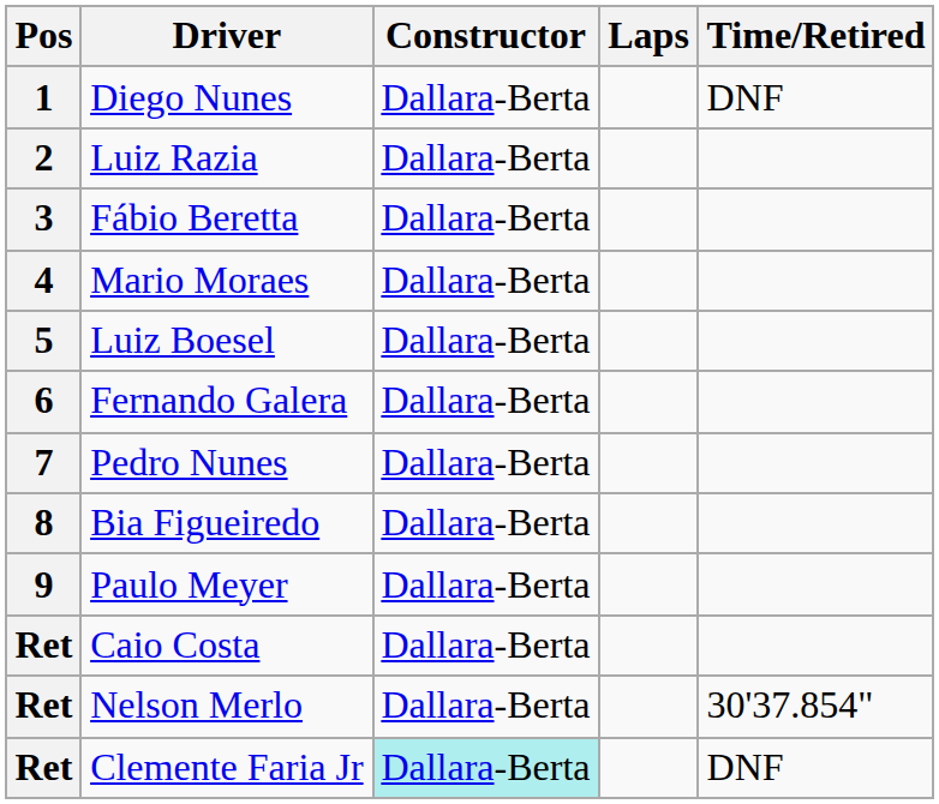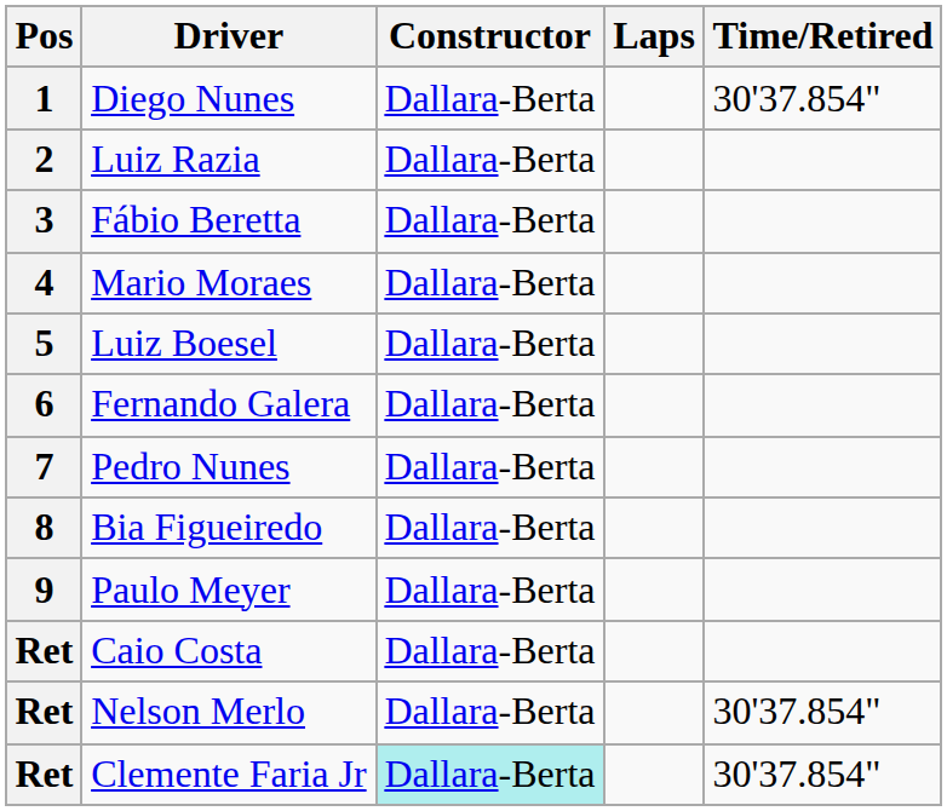 <table class="wikitable">
 <tr>
 <th>Pos</th>
 <th>Driver</th>
 <th>Constructor</th>
 <th>Laps</th>
 <th>Time/Retired</th>
 </tr>
 <tr>
 <th>1</th>
 <td> <a href='#'>Diego Nunes</a></td>
 <td><a href='#'>Dallara</a>-Berta</td>
 <td></td>
-<td>DNF</td>
+<td>30'37.854"</td>
 </tr>
 <tr>
 <th>2</th>
 <td> <a href='#'>Luiz Razia</a></td>
 <td><a href='#'>Dallara</a>-Berta</td>
 <td></td>
 <td></td>
 </tr>
 <tr>
 <th>3</th>
 <td> <a href='#'>Fábio Beretta</a></td>
 <td><a href='#'>Dallara</a>-Berta</td>
 <td></td>
 <td></td>
 </tr>
 <tr>
 <th>4</th>
 <td> <a href='#'>Mario Moraes</a></td>
 <td><a href='#'>Dallara</a>-Berta</td>
 <td></td>
 <td></td>
 </tr>
 <tr>
 <th>5</th>
 <td> <a href='#'>Luiz Boesel</a></td>
 <td><a href='#'>Dallara</a>-Berta</td>
 <td></td>
 <td></td>
 </tr>
 <tr>
 <th>6</th>
 <td> <a href='#'>Fernando Galera</a></td>
 <td><a href='#'>Dallara</a>-Berta</td>
 <td></td>
 <td></td>
 </tr>
 <tr>
 <th>7</th>
 <td> <a href='#'>Pedro Nunes</a></td>
 <td><a href='#'>Dallara</a>-Berta</td>
 <td></td>
 <td></td>
 </tr>
 <tr>
 <th>8</th>
 <td> <a href='#'>Bia Figueiredo</a></td>
 <td><a href='#'>Dallara</a>-Berta</td>
 <td></td>
 <td></td>
 </tr>
 <tr>
 <th>9</th>
 <td> <a href='#'>Paulo Meyer</a></td>
 <td><a href='#'>Dallara</a>-Berta</td>
 <td></td>
 <td></td>
 </tr>
 <tr>
 <th>Ret</th>
 <td> <a href='#'>Caio Costa</a></td>
 <td><a href='#'>Dallara</a>-Berta</td>
 <td></td>
 <td></td>
 </tr>
 <tr>
 <th>Ret</th>
 <td> <a href='#'>Nelson Merlo</a></td>
 <td><a href='#'>Dallara</a>-Berta</td>
 <td></td>
 <td>30'37.854"</td>
 </tr>
 <tr>
 <th>Ret</th>
 <td> <a href='#'>Clemente Faria Jr</a></td>
 <td style="background: paleturquoise;"><a href='#'>Dallara</a>-Berta</td>
 <td></td>
-<td>DNF</td>
+<td>30'37.854"</td>
 </tr>
 <tr>
 </tr>
 </table>
